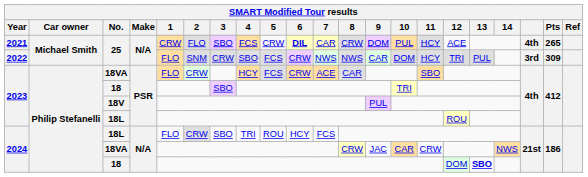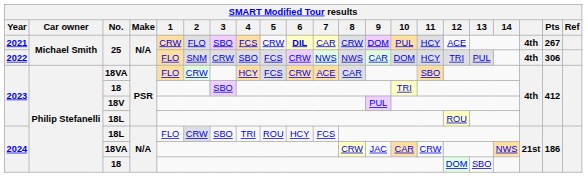 <table class="wikitable" style="text-align:center; font-size:75%">
 <tr>
 <th colspan=38><a href='#'>SMART Modified Tour</a> results</th>
 </tr>
 <tr>
 <th>Year</th>
 <th>Car owner</th>
 <th>No.</th>
 <th>Make</th>
 <th>1</th>
 <th>2</th>
 <th>3</th>
 <th>4</th>
 <th>5</th>
 <th>6</th>
 <th>7</th>
 <th>8</th>
 <th>9</th>
 <th>10</th>
 <th>11</th>
 <th>12</th>
 <th>13</th>
 <th>14</th>
 <th></th>
 <th>Pts</th>
 <th>Ref</th>
 </tr>
 <tr>
 <th><a href='#'>2021</a></th>
 <th rowspan=2>Michael Smith</th>
 <th rowspan=2>25</th>
 <th rowspan=2>N/A</th>
 <td style="background:#FFDF9F;"><a href='#'>CRW</a><br></td>
 <td style="background:#DFDFDF;"><a href='#'>FLO</a><br></td>
 <td style="background:#EFCFFF;"><a href='#'>SBO</a><br></td>
 <td style="background:#FFDF9F;"><a href='#'>FCS</a><br></td>
 <td><a href='#'>CRW</a></td>
 <td style="background:#FFFFBF;"><strong><a href='#'>DIL</a><br></strong></td>
 <td style="background:#FFFFBF;"><a href='#'>CAR</a><br></td>
 <td style="background:#DFDFDF;"><a href='#'>CRW</a><br></td>
 <td style="background:#EFCFFF;"><a href='#'>DOM</a><br></td>
 <td style="background:#FFDF9F;"><a href='#'>PUL</a><br></td>
 <td style="background:#DFDFDF;"><a href='#'>HCY</a><br></td>
 <td><a href='#'>ACE</a></td>
 <td colspan=2></td>
 <th>4th</th>
-<th>265</th>
+<th>267</th>
 <th></th>
 </tr>
 <tr>
 <th><a href='#'>2022</a></th>
 <td style="background:#FFDF9F;"><a href='#'>FLO</a><br></td>
 <td style="background:#DFDFDF;"><a href='#'>SNM</a><br></td>
 <td style="background:#DFDFDF;"><a href='#'>CRW</a><br></td>
 <td style="background:#DFDFDF;"><a href='#'>SBO</a><br></td>
 <td style="background:#DFDFDF;"><a href='#'>FCS</a><br></td>
 <td style="background:#EFCFFF;"><a href='#'>CRW</a><br></td>
 <td style="background:#DFFFDF;"><a href='#'>NWS</a><br></td>
 <td style="background:#DFDFDF;"><a href='#'>NWS</a><br></td>
 <td style="background:#DFFFDF;"><a href='#'>CAR</a><br></td>
 <td style="background:#DFDFDF;"><a href='#'>DOM</a><br></td>
 <td style="background:#DFDFDF;"><a href='#'>HCY</a><br></td>
 <td style="background:#DFDFDF;"><a href='#'>TRI</a><br></td>
 <td style="background:#DFDFDF;"><a href='#'>PUL</a><br></td>
 <td></td>
-<th>3rd</th>
-<th>309</th>
+<th>4th</th>
+<th>306</th>
 <th></th>
 </tr>
 <tr>
 <th rowspan=4><a href='#'>2023</a></th>
 <th rowspan=7>Philip Stefanelli</th>
 <th>18VA</th>
 <th rowspan=4>PSR</th>
 <td style="background:#FFDF9F;"><a href='#'>FLO</a><br></td>
 <td style="background:#DFFFDF;"><a href='#'>CRW</a><br></td>
 <td></td>
 <td style="background:#FFDF9F;"><a href='#'>HCY</a><br></td>
 <td style="background:#DFDFDF;"><a href='#'>FCS</a><br></td>
 <td style="background:#FFDF9F;"><a href='#'>CRW</a><br></td>
 <td style="background:#FFDF9F;"><a href='#'>ACE</a><br></td>
 <td style="background:#DFDFDF;"><a href='#'>CAR</a><br></td>
 <td colspan=2></td>
 <td style="background:#FFDF9F;"><a href='#'>SBO</a><br></td>
 <td colspan=3></td>
 <th rowspan=4>4th</th>
 <th rowspan=4>412</th>
 <th rowspan=4></th>
 </tr>
 <tr>
 <th>18</th>
 <td colspan=2></td>
 <td style="background:#EFCFFF;"><a href='#'>SBO</a><br></td>
 <td colspan=6></td>
 <td style="background:#FFFFBF;"><a href='#'>TRI</a><br></td>
 <td colspan=4></td>
 </tr>
 <tr>
 <th>18V</th>
 <td colspan=8></td>
 <td style="background:#EFCFFF;"><a href='#'>PUL</a><br></td>
 <td colspan=5></td>
 </tr>
 <tr>
 <th>18L</th>
 <td colspan=11></td>
 <td style="background:#FFFFBF;"><a href='#'>ROU</a><br></td>
 <td colspan=2></td>
 </tr>
 <tr>
 <th rowspan=3><a href='#'>2024</a></th>
 <th>18L</th>
 <th rowspan=3>N/A</th>
 <td><a href='#'>FLO</a></td>
 <td style="background:#DFDFDF;"><a href='#'>CRW</a><br></td>
 <td><a href='#'>SBO</a></td>
 <td><a href='#'>TRI</a></td>
 <td><a href='#'>ROU</a></td>
 <td><a href='#'>HCY</a></td>
 <td><a href='#'>FCS</a></td>
 <td colspan=7></td>
 <th rowspan=3>21st</th>
 <th rowspan=3>186</th>
 <th rowspan=3></th>
 </tr>
 <tr>
 <th>18VA</th>
 <td colspan=7></td>
 <td style="background:#FFFFBF;"><a href='#'>CRW</a><br></td>
 <td><a href='#'>JAC</a></td>
 <td style="background:#FFDF9F;"><a href='#'>CAR</a><br></td>
 <td><a href='#'>CRW</a></td>
 <td colspan=2></td>
 <td style="background:#FFDF9F;"><a href='#'>NWS</a><br></td>
 </tr>
 <tr>
 <th>18</th>
 <td colspan=11></td>
 <td style="background:#DFFFDF;"><a href='#'>DOM</a><br></td>
-<td><strong><a href='#'>SBO</a></strong></td>
+<td><a href='#'>SBO</a></td>
 <td></td>
 </tr>
 </table>
